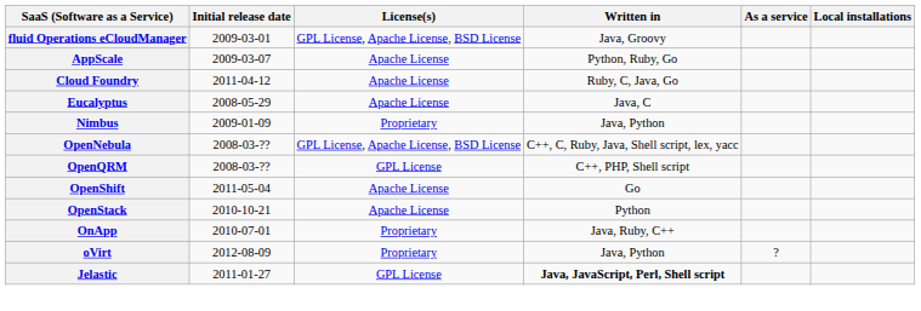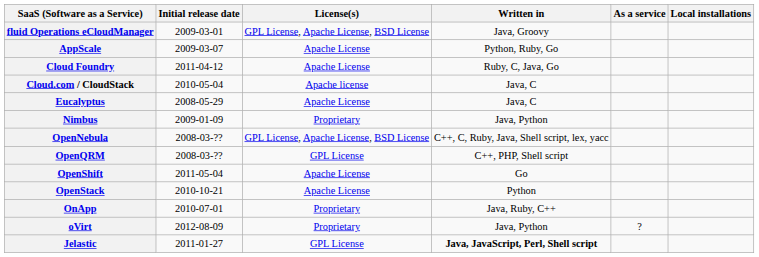 <table class="wikitable sortable" style="width: auto; text-align: center; font-size: 95%; table-layout: fixed; line-height:1.25">
 <tr>
 <th>SaaS (Software as a Service)</th>
 <th>Initial release date</th>
 <th>License(s)</th>
 <th>Written in</th>
 <th>As a service</th>
 <th>Local installations</th>
 </tr>
 <tr>
 <th><a href='#'>fluid Operations eCloudManager</a></th>
 <td>2009-03-01</td>
 <td><a href='#'>GPL License</a>, <a href='#'>Apache License</a>, <a href='#'>BSD License</a></td>
 <td>Java, Groovy</td>
 <td></td>
 <td></td>
 </tr>
 <tr>
 <th><a href='#'>AppScale</a></th>
 <td>2009-03-07</td>
 <td><a href='#'>Apache License</a></td>
 <td>Python, Ruby, Go</td>
 <td></td>
 <td></td>
 </tr>
 <tr>
 <th><a href='#'>Cloud Foundry</a></th>
 <td>2011-04-12</td>
 <td><a href='#'>Apache License</a></td>
 <td>Ruby, C, Java, Go</td>
+<td></td>
+<td></td>
+</tr>
+<tr>
+<th><a href='#'>Cloud.com</a> / CloudStack</th>
+<td>2010-05-04</td>
+<td><a href='#'>Apache license</a></td>
+<td>Java, C</td>
 <td></td>
 <td></td>
 </tr>
 <tr>
 <th><a href='#'>Eucalyptus</a></th>
 <td>2008-05-29</td>
 <td><a href='#'>Apache License</a></td>
 <td>Java, C</td>
 <td></td>
 <td></td>
 </tr>
 <tr>
 <th><a href='#'>Nimbus</a></th>
 <td>2009-01-09</td>
 <td><a href='#'>Proprietary</a></td>
 <td>Java, Python</td>
 <td></td>
 <td></td>
 </tr>
 <tr>
 <th><a href='#'>OpenNebula</a></th>
 <td>2008-03-??</td>
 <td><a href='#'>GPL License</a>, <a href='#'>Apache License</a>, <a href='#'>BSD License</a></td>
 <td>C++, C, Ruby, Java, Shell script, lex, yacc</td>
 <td></td>
 <td></td>
 </tr>
 <tr>
 <th><a href='#'>OpenQRM</a></th>
 <td>2008-03-??</td>
 <td><a href='#'>GPL License</a></td>
 <td>C++, PHP, Shell script</td>
 <td></td>
 <td></td>
 </tr>
 <tr>
 <th><a href='#'>OpenShift</a></th>
 <td>2011-05-04</td>
 <td><a href='#'>Apache License</a></td>
 <td>Go</td>
 <td></td>
 <td></td>
 </tr>
 <tr>
 <th><a href='#'>OpenStack</a></th>
 <td>2010-10-21</td>
 <td><a href='#'>Apache License</a></td>
 <td>Python</td>
 <td></td>
 <td></td>
 </tr>
 <tr>
 <th><a href='#'>OnApp</a></th>
 <td>2010-07-01</td>
 <td><a href='#'>Proprietary</a></td>
 <td>Java, Ruby, C++</td>
 <td></td>
 <td></td>
 </tr>
 <tr>
 <th><a href='#'>oVirt</a></th>
 <td>2012-08-09</td>
 <td><a href='#'>Proprietary</a></td>
 <td>Java, Python</td>
 <td>?</td>
 <td></td>
 </tr>
 <tr>
 <th><a href='#'>Jelastic</a></th>
 <td>2011-01-27</td>
 <td><a href='#'>GPL License</a></td>
 <td><strong>Java, JavaScript, Perl, Shell script</strong></td>
 <td></td>
 <td></td>
 </tr>
 </table>
